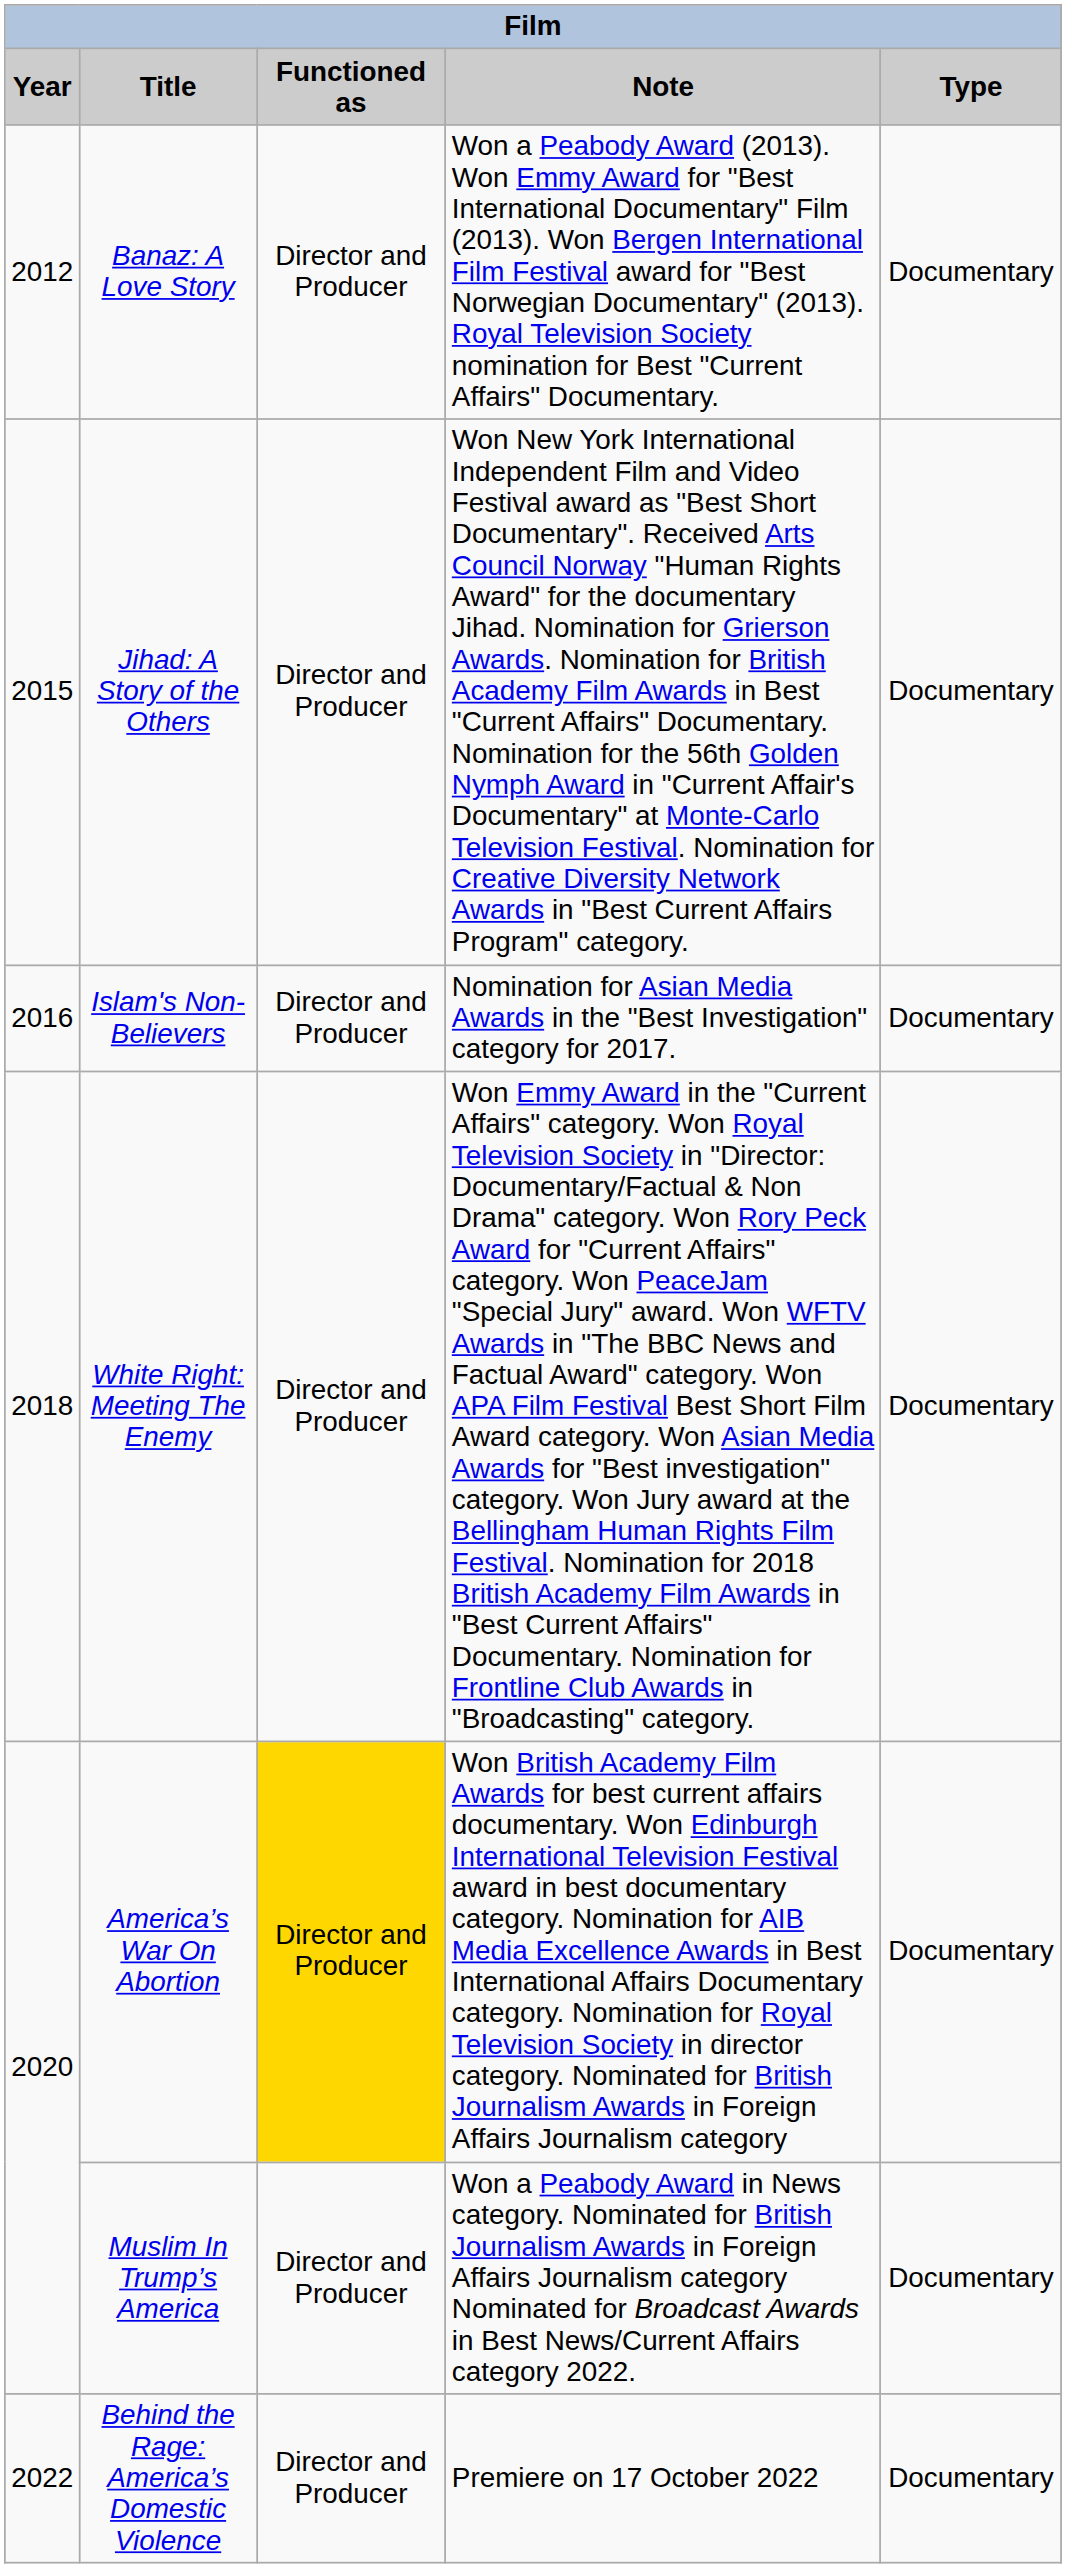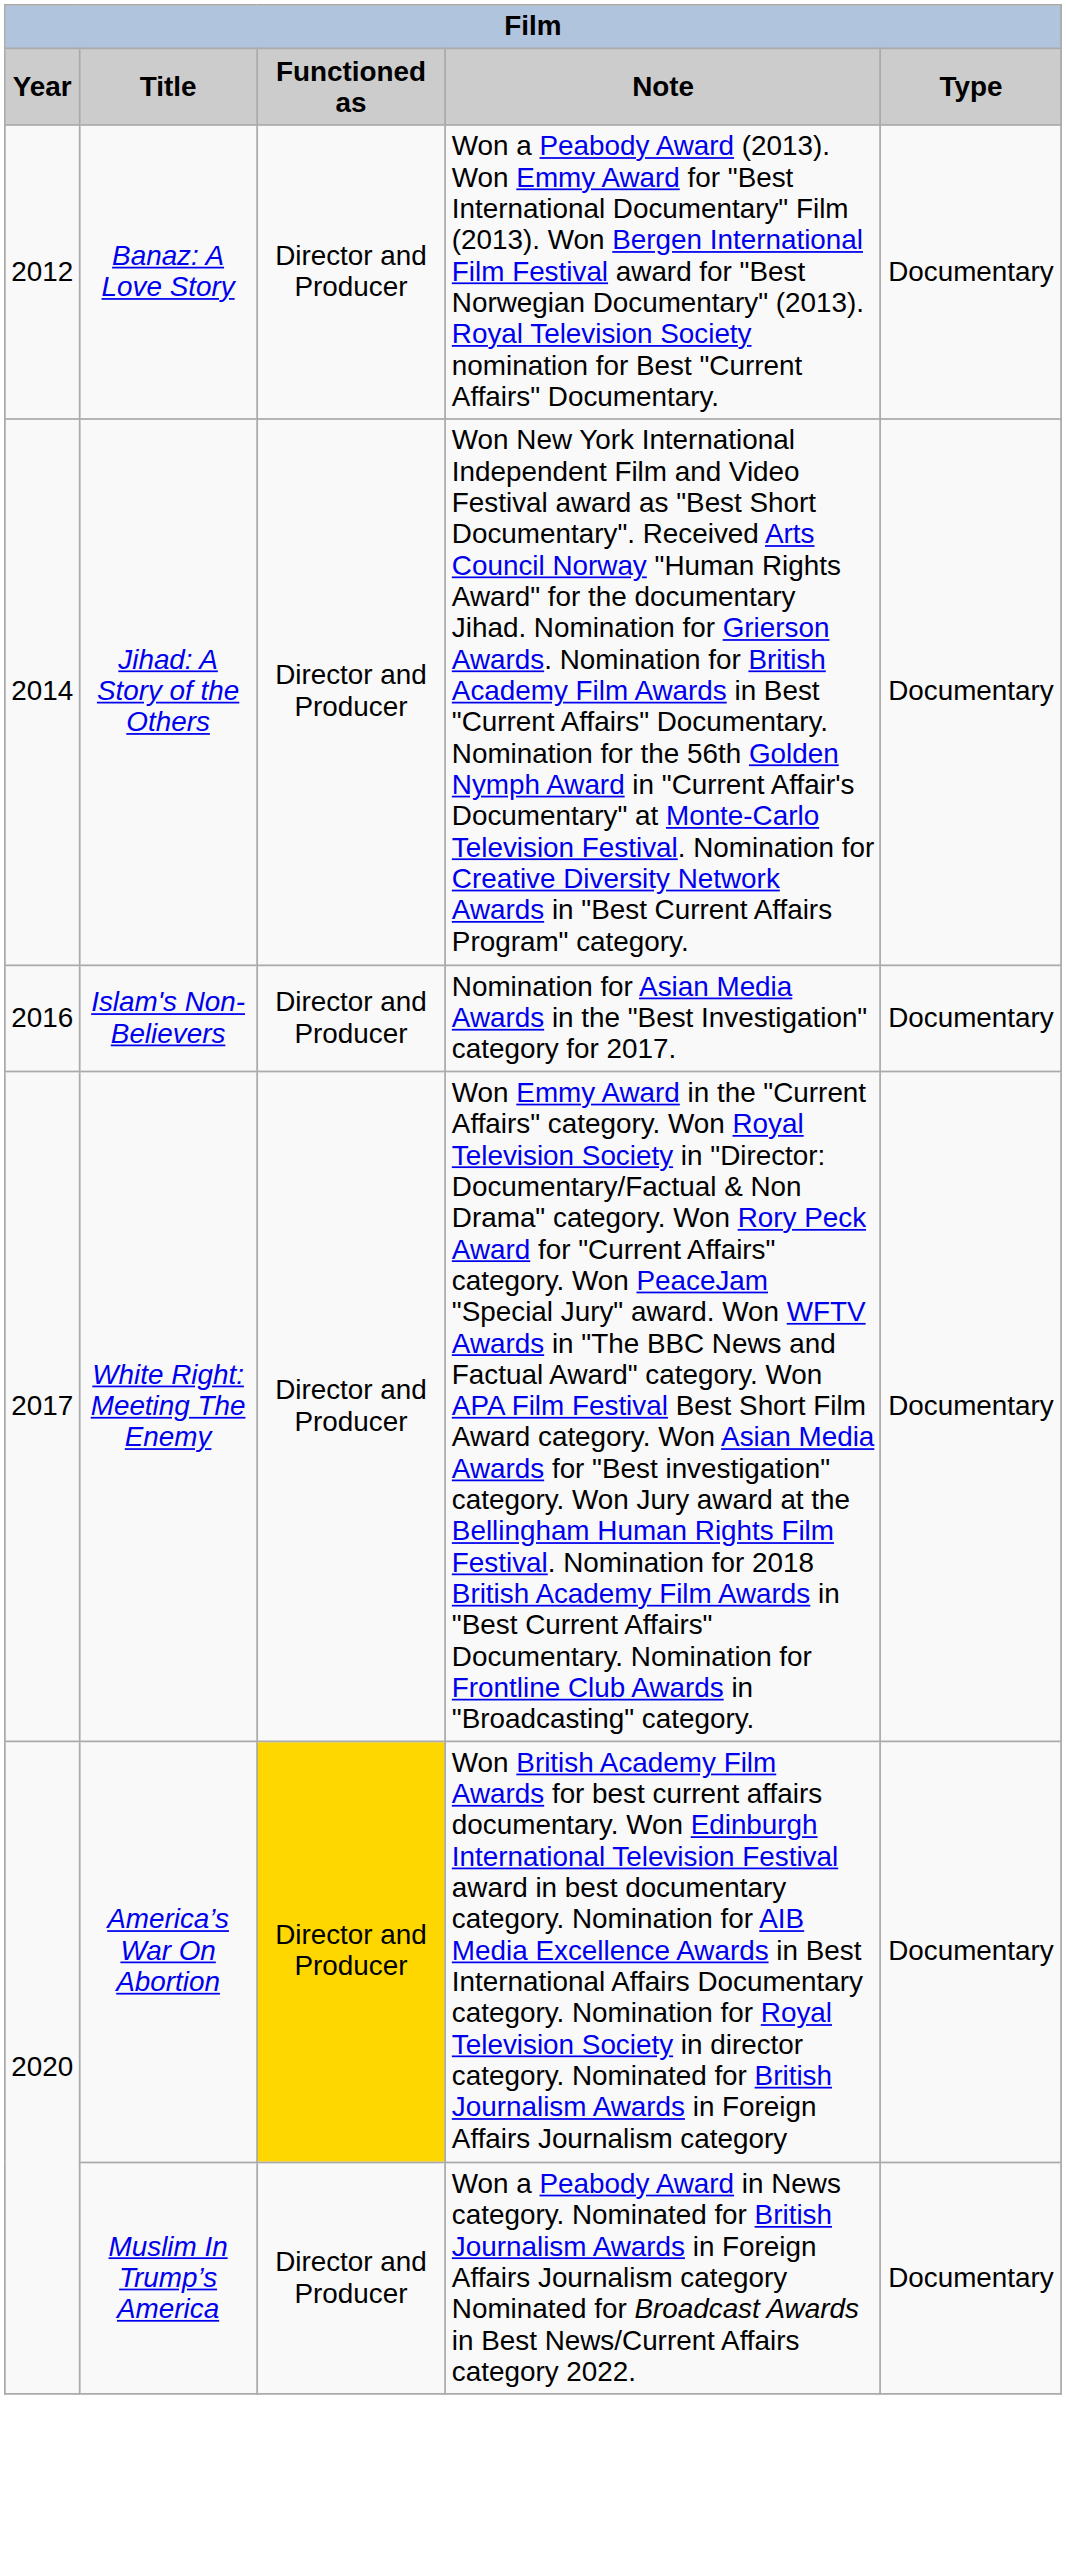 <table class="wikitable">
 <tr>
 <th colspan=5 style="background:#B0C4DE;">Film</th>
 </tr>
 <tr style="background: #CCCCCC; text-align:center;">
 <th style="background: #CCCCCC;">Year</th>
 <th width="190" style="background: #CCCCCC;">Title</th>
 <th width="160" style="background: #CCCCCC;">Functioned as</th>
 <th width="600" style="background: #CCCCCC;">Note</th>
 <th width="100" style="background: #CCCCCC;">Type</th>
 </tr>
 <tr>
 <td align="center">2012</td>
 <td align="center"><em><a href='#'>Banaz: A Love Story</a></em></td>
 <td align="center">Director and Producer</td>
 <td>Won a <a href='#'>Peabody Award</a> (2013). Won <a href='#'>Emmy Award</a> for "Best International Documentary" Film (2013). Won <a href='#'>Bergen International Film Festival</a> award for "Best Norwegian Documentary" (2013). <a href='#'>Royal Television Society</a> nomination for Best "Current Affairs" Documentary.</td>
 <td align="center">Documentary</td>
 </tr>
 <tr>
-<td align="center">2015</td>
+<td align="center">2014</td>
 <td align="center"><em><a href='#'>Jihad: A Story of the Others</a></em></td>
 <td align="center">Director and Producer</td>
 <td>Won New York International Independent Film and Video Festival award as "Best Short Documentary". Received <a href='#'>Arts Council Norway</a> "Human Rights Award" for the documentary Jihad. Nomination for <a href='#'>Grierson Awards</a>. Nomination for <a href='#'>British Academy Film Awards</a> in Best "Current Affairs" Documentary. Nomination for the 56th <a href='#'>Golden Nymph Award</a> in "Current Affair's Documentary" at <a href='#'>Monte-Carlo Television Festival</a>. Nomination for <a href='#'>Creative Diversity Network Awards</a> in "Best Current Affairs Program" category.</td>
 <td align="center">Documentary</td>
 </tr>
 <tr>
 <td align="center">2016</td>
 <td align="center"><em><a href='#'>Islam's Non-Believers</a></em></td>
 <td align="center">Director and Producer</td>
 <td>Nomination for <a href='#'>Asian Media Awards</a> in the  "Best Investigation" category for 2017.</td>
 <td align="center">Documentary</td>
 </tr>
 <tr>
-<td align="center">2018</td>
+<td align="center">2017</td>
 <td align="center"><em><a href='#'>White Right: Meeting The Enemy</a></em></td>
 <td align="center">Director and Producer</td>
 <td>Won <a href='#'>Emmy Award</a> in the "Current Affairs" category. Won <a href='#'>Royal Television Society</a> in  "Director: Documentary/Factual & Non Drama" category. Won <a href='#'>Rory Peck Award</a> for "Current Affairs" category. Won <a href='#'>PeaceJam</a> "Special Jury" award. Won <a href='#'>WFTV Awards</a> in "The BBC News and Factual Award" category. Won <a href='#'>APA Film Festival</a> Best Short Film Award category. Won <a href='#'>Asian Media Awards</a> for "Best investigation" category. Won Jury award at the <a href='#'>Bellingham Human Rights Film Festival</a>. Nomination for 2018 <a href='#'>British Academy Film Awards</a> in "Best Current Affairs" Documentary. Nomination for <a href='#'>Frontline Club Awards</a> in "Broadcasting" category.</td>
 <td align="center">Documentary</td>
 </tr>
 <tr>
 <td rowspan="2" align="center">2020</td>
 <td align="center"><em><a href='#'>America’s War On Abortion</a></em></td>
 <td align="center" style="background: gold;">Director and Producer</td>
 <td>Won <a href='#'>British Academy Film Awards</a> for best current affairs documentary. Won <a href='#'>Edinburgh International Television Festival</a> award in best documentary category. Nomination for <a href='#'>AIB Media Excellence Awards</a> in Best International Affairs Documentary category. Nomination for <a href='#'>Royal Television Society</a> in director category. Nominated for <a href='#'>British Journalism Awards</a> in Foreign Affairs Journalism category</td>
 <td align="center">Documentary</td>
 </tr>
 <tr>
 <td align="center"><em><a href='#'>Muslim In Trump’s America</a></em></td>
 <td align="center">Director and Producer</td>
 <td>Won a <a href='#'>Peabody Award</a> in News category. Nominated for <a href='#'>British Journalism Awards</a> in Foreign Affairs Journalism category Nominated for <em>Broadcast Awards</em> in Best News/Current Affairs category 2022.</td>
 <td align="center">Documentary</td>
 </tr>
-<tr>
-<td align="center">2022</td>
-<td align="center"><em><a href='#'>Behind the Rage: America’s Domestic Violence</a></em></td>
-<td align="center">Director and Producer</td>
-<td>Premiere on 17 October 2022 </td>
-<td align="center">Documentary</td>
-</tr>
 </table>
